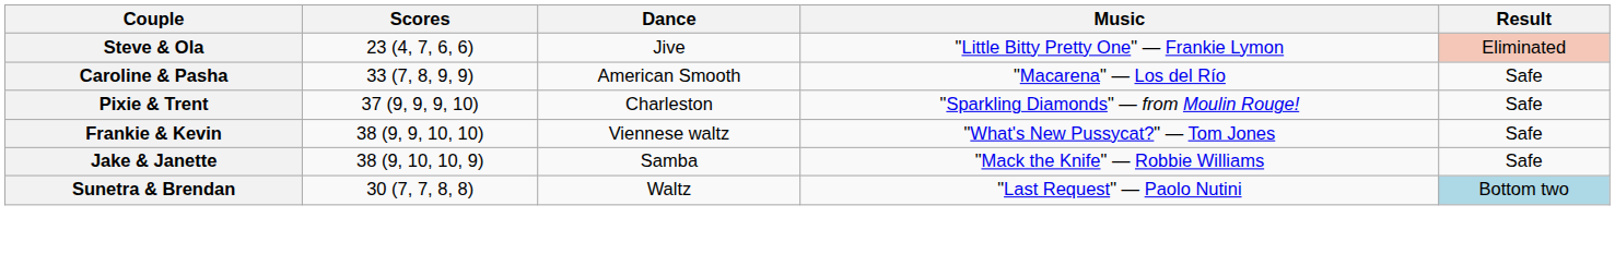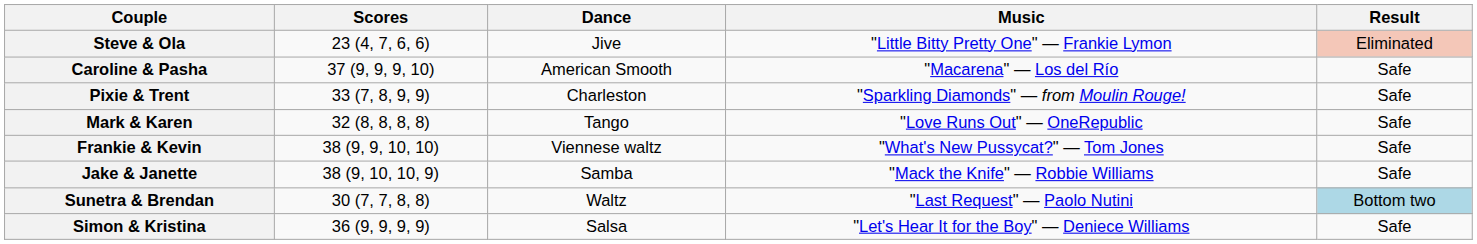 <table class="wikitable sortable" style="text-align:center; width:90%">
 <tr>
 <th scope="col">Couple</th>
 <th scope="col">Scores</th>
 <th scope="col" class="unsortable">Dance</th>
 <th scope="col" class="unsortable">Music</th>
 <th scope="col" class="unsortable">Result</th>
 </tr>
 <tr>
 <th scope="row">Steve & Ola</th>
 <td>23 (4, 7, 6, 6)</td>
 <td>Jive</td>
 <td>"<a href='#'>Little Bitty Pretty One</a>" — <a href='#'>Frankie Lymon</a></td>
 <td bgcolor="f4c7b8">Eliminated</td>
 </tr>
 <tr>
 <th scope="row">Caroline & Pasha</th>
-<td>33 (7, 8, 9, 9)</td>
+<td>37 (9, 9, 9, 10)</td>
 <td>American Smooth</td>
 <td>"<a href='#'>Macarena</a>" — <a href='#'>Los del Río</a></td>
 <td>Safe</td>
 </tr>
 <tr>
 <th scope="row">Pixie & Trent</th>
-<td>37 (9, 9, 9, 10)</td>
+<td>33 (7, 8, 9, 9)</td>
 <td>Charleston</td>
 <td>"<a href='#'>Sparkling Diamonds</a>" — <em>from <a href='#'>Moulin Rouge!</a></em></td>
+<td>Safe</td>
+</tr>
+<tr>
+<th scope="row">Mark & Karen</th>
+<td>32 (8, 8, 8, 8)</td>
+<td>Tango</td>
+<td>"<a href='#'>Love Runs Out</a>" — <a href='#'>OneRepublic</a></td>
 <td>Safe</td>
 </tr>
 <tr>
 <th scope="row">Frankie & Kevin</th>
 <td>38 (9, 9, 10, 10)</td>
 <td>Viennese waltz</td>
 <td>"<a href='#'>What's New Pussycat?</a>" — <a href='#'>Tom Jones</a></td>
 <td>Safe</td>
 </tr>
 <tr>
 <th scope="row">Jake & Janette</th>
 <td>38 (9, 10, 10, 9)</td>
 <td>Samba</td>
 <td>"<a href='#'>Mack the Knife</a>" — <a href='#'>Robbie Williams</a></td>
 <td>Safe</td>
 </tr>
 <tr>
 <th scope="row">Sunetra & Brendan</th>
 <td>30 (7, 7, 8, 8)</td>
 <td>Waltz</td>
 <td>"<a href='#'>Last Request</a>" — <a href='#'>Paolo Nutini</a></td>
 <td bgcolor="lightblue">Bottom two</td>
 </tr>
+<tr>
+<th scope="row">Simon & Kristina</th>
+<td>36 (9, 9, 9, 9)</td>
+<td>Salsa</td>
+<td>"<a href='#'>Let's Hear It for the Boy</a>" — <a href='#'>Deniece Williams</a></td>
+<td>Safe</td>
+</tr>
 </table>
